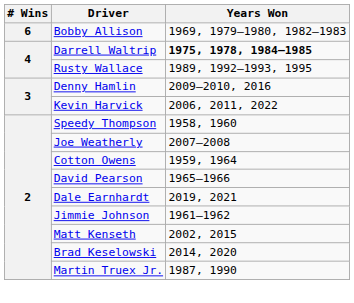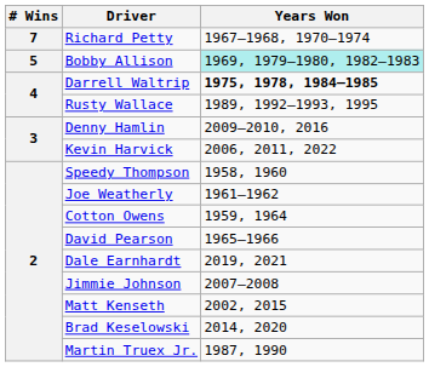 <table class="wikitable" style="font-size: 95%;">
 <tr>
 <th># Wins</th>
 <th>Driver</th>
 <th>Years Won</th>
 </tr>
 <tr>
-<th>6</th>
+<th>7</th>
+<td><a href='#'>Richard Petty</a></td>
+<td>1967–1968, 1970–1974</td>
+</tr>
+<tr>
+<th>5</th>
 <td><a href='#'>Bobby Allison</a></td>
-<td>1969, 1979–1980, 1982–1983</td>
+<td style="background: paleturquoise;">1969, 1979–1980, 1982–1983</td>
 </tr>
 <tr>
 <th rowspan="2">4</th>
 <td><a href='#'>Darrell Waltrip</a></td>
 <td><strong>1975, 1978, 1984–1985</strong></td>
 </tr>
 <tr>
 <td><a href='#'>Rusty Wallace</a></td>
 <td>1989, 1992–1993, 1995</td>
 </tr>
 <tr>
 <th rowspan="2">3</th>
 <td><a href='#'>Denny Hamlin</a></td>
 <td>2009–2010, 2016</td>
 </tr>
 <tr>
 <td><a href='#'>Kevin Harvick</a></td>
 <td>2006, 2011, 2022</td>
 </tr>
 <tr>
 <th rowspan="9">2</th>
 <td><a href='#'>Speedy Thompson</a></td>
 <td>1958, 1960</td>
 </tr>
 <tr>
 <td><a href='#'>Joe Weatherly</a></td>
-<td>2007–2008</td>
+<td>1961–1962</td>
 </tr>
 <tr>
 <td><a href='#'>Cotton Owens</a></td>
 <td>1959, 1964</td>
 </tr>
 <tr>
 <td><a href='#'>David Pearson</a></td>
 <td>1965–1966</td>
 </tr>
 <tr>
 <td><a href='#'>Dale Earnhardt</a></td>
 <td>2019, 2021</td>
 </tr>
 <tr>
 <td><a href='#'>Jimmie Johnson</a></td>
-<td>1961–1962</td>
+<td>2007–2008</td>
 </tr>
 <tr>
 <td><a href='#'>Matt Kenseth</a></td>
 <td>2002, 2015</td>
 </tr>
 <tr>
 <td><a href='#'>Brad Keselowski</a></td>
 <td>2014, 2020</td>
 </tr>
 <tr>
 <td><a href='#'>Martin Truex Jr.</a></td>
 <td>1987, 1990</td>
 </tr>
 </table>
